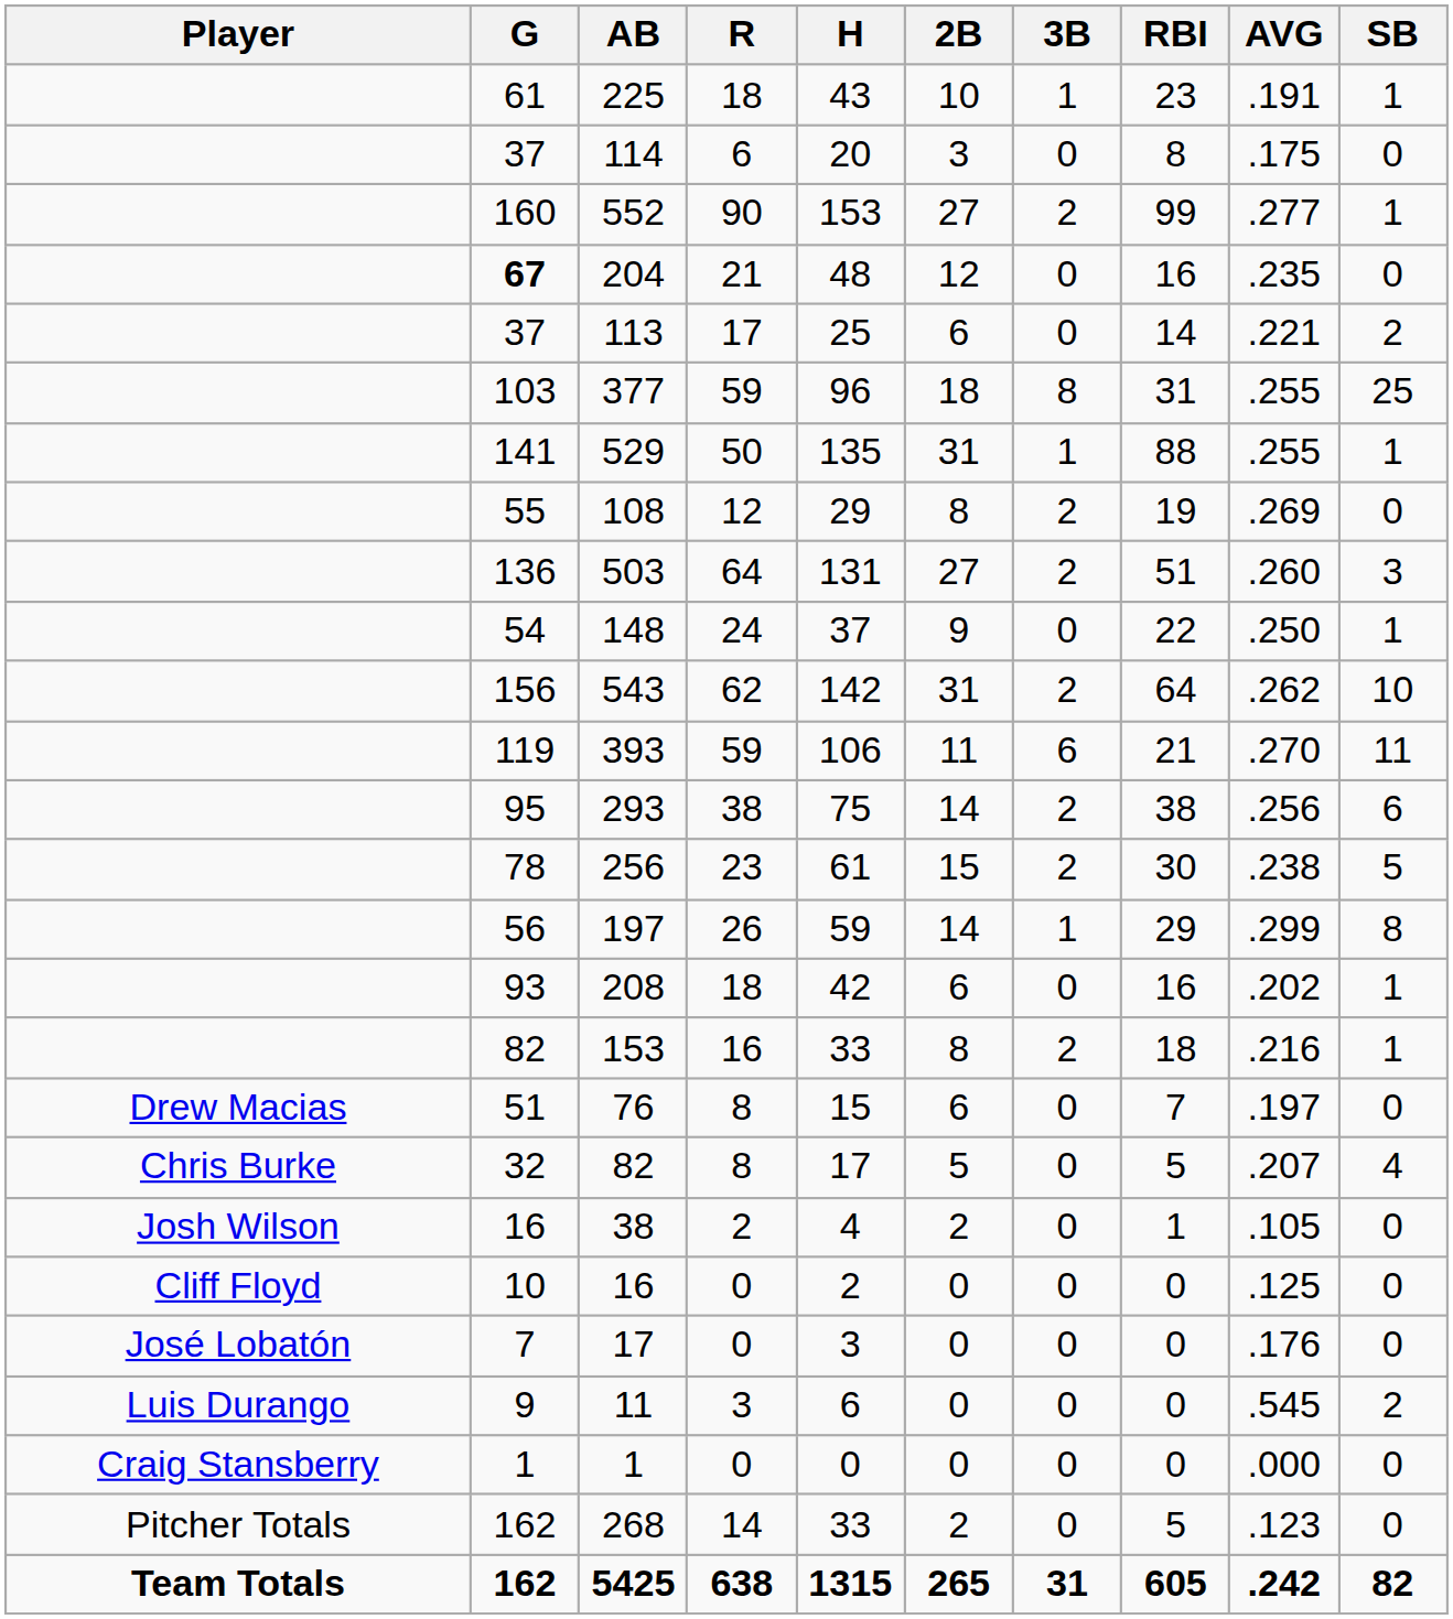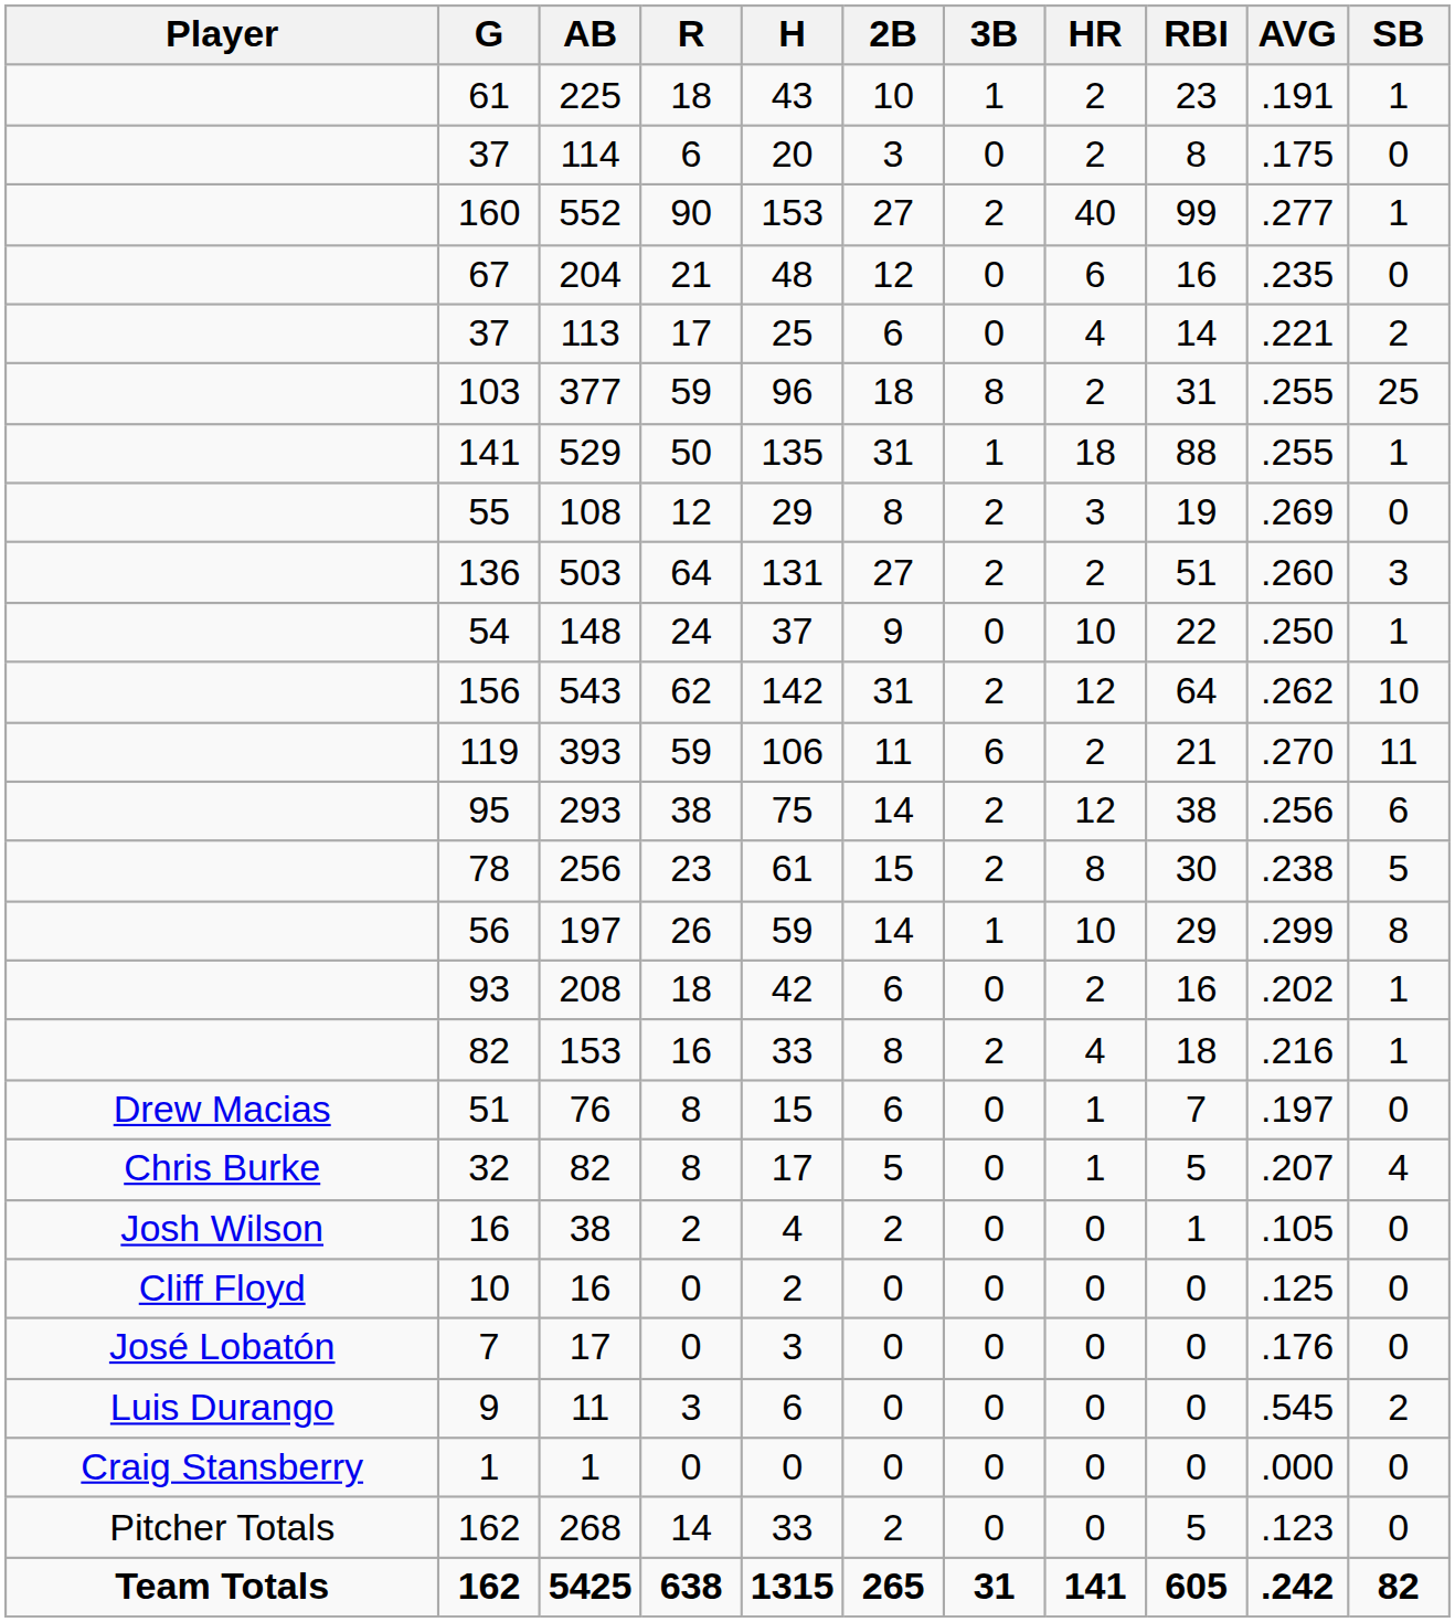 <table class="wikitable sortable">
 <tr>
 <th bgcolor="#DDDDFF" width="30%">Player</th>
 <th bgcolor="#DDDDFF" width="7%">G</th>
 <th bgcolor="#DDDDFF" width="7%">AB</th>
 <th bgcolor="#DDDDFF" width="7%">R</th>
 <th bgcolor="#DDDDFF" width="7%">H</th>
 <th bgcolor="#DDDDFF" width="7%">2B</th>
 <th bgcolor="#DDDDFF" width="7%">3B</th>
+<th bgcolor="#DDDDFF" width="7%">HR</th>
 <th bgcolor="#DDDDFF" width="7%">RBI</th>
 <th bgcolor="#DDDDFF" width="7%">AVG</th>
 <th bgcolor="#DDDDFF" width="7%">SB</th>
 </tr>
 <tr align="center">
 <td></td>
 <td>61</td>
 <td>225</td>
 <td>18</td>
 <td>43</td>
 <td>10</td>
 <td>1</td>
+<td>2</td>
 <td>23</td>
 <td>.191</td>
 <td>1</td>
 </tr>
 <tr align="center">
 <td></td>
 <td>37</td>
 <td>114</td>
 <td>6</td>
 <td>20</td>
 <td>3</td>
 <td>0</td>
+<td>2</td>
 <td>8</td>
 <td>.175</td>
 <td>0</td>
 </tr>
 <tr align="center">
 <td></td>
 <td>160</td>
 <td>552</td>
 <td>90</td>
 <td>153</td>
 <td>27</td>
 <td>2</td>
+<td>40</td>
 <td>99</td>
 <td>.277</td>
 <td>1</td>
 </tr>
 <tr align="center">
 <td></td>
-<td><strong>67</strong></td>
+<td>67</td>
 <td>204</td>
 <td>21</td>
 <td>48</td>
 <td>12</td>
 <td>0</td>
+<td>6</td>
 <td>16</td>
 <td>.235</td>
 <td>0</td>
 </tr>
 <tr align="center">
 <td></td>
 <td>37</td>
 <td>113</td>
 <td>17</td>
 <td>25</td>
 <td>6</td>
 <td>0</td>
+<td>4</td>
 <td>14</td>
 <td>.221</td>
 <td>2</td>
 </tr>
 <tr align="center">
 <td></td>
 <td>103</td>
 <td>377</td>
 <td>59</td>
 <td>96</td>
 <td>18</td>
 <td>8</td>
+<td>2</td>
 <td>31</td>
 <td>.255</td>
 <td>25</td>
 </tr>
 <tr align="center">
 <td></td>
 <td>141</td>
 <td>529</td>
 <td>50</td>
 <td>135</td>
 <td>31</td>
 <td>1</td>
+<td>18</td>
 <td>88</td>
 <td>.255</td>
 <td>1</td>
 </tr>
 <tr align="center">
 <td></td>
 <td>55</td>
 <td>108</td>
 <td>12</td>
 <td>29</td>
 <td>8</td>
 <td>2</td>
+<td>3</td>
 <td>19</td>
 <td>.269</td>
 <td>0</td>
 </tr>
 <tr align="center">
 <td></td>
 <td>136</td>
 <td>503</td>
 <td>64</td>
 <td>131</td>
 <td>27</td>
+<td>2</td>
 <td>2</td>
 <td>51</td>
 <td>.260</td>
 <td>3</td>
 </tr>
 <tr align="center">
 <td></td>
 <td>54</td>
 <td>148</td>
 <td>24</td>
 <td>37</td>
 <td>9</td>
 <td>0</td>
+<td>10</td>
 <td>22</td>
 <td>.250</td>
 <td>1</td>
 </tr>
 <tr align="center">
 <td></td>
 <td>156</td>
 <td>543</td>
 <td>62</td>
 <td>142</td>
 <td>31</td>
 <td>2</td>
+<td>12</td>
 <td>64</td>
 <td>.262</td>
 <td>10</td>
 </tr>
 <tr align="center">
 <td></td>
 <td>119</td>
 <td>393</td>
 <td>59</td>
 <td>106</td>
 <td>11</td>
 <td>6</td>
+<td>2</td>
 <td>21</td>
 <td>.270</td>
 <td>11</td>
 </tr>
 <tr align="center">
 <td></td>
 <td>95</td>
 <td>293</td>
 <td>38</td>
 <td>75</td>
 <td>14</td>
 <td>2</td>
+<td>12</td>
 <td>38</td>
 <td>.256</td>
 <td>6</td>
 </tr>
 <tr align="center">
 <td></td>
 <td>78</td>
 <td>256</td>
 <td>23</td>
 <td>61</td>
 <td>15</td>
 <td>2</td>
+<td>8</td>
 <td>30</td>
 <td>.238</td>
 <td>5</td>
 </tr>
 <tr align="center">
 <td></td>
 <td>56</td>
 <td>197</td>
 <td>26</td>
 <td>59</td>
 <td>14</td>
 <td>1</td>
+<td>10</td>
 <td>29</td>
 <td>.299</td>
 <td>8</td>
 </tr>
 <tr align="center">
 <td></td>
 <td>93</td>
 <td>208</td>
 <td>18</td>
 <td>42</td>
 <td>6</td>
 <td>0</td>
+<td>2</td>
 <td>16</td>
 <td>.202</td>
 <td>1</td>
 </tr>
 <tr align="center">
 <td></td>
 <td>82</td>
 <td>153</td>
 <td>16</td>
 <td>33</td>
 <td>8</td>
 <td>2</td>
+<td>4</td>
 <td>18</td>
 <td>.216</td>
 <td>1</td>
 </tr>
 <tr align=center>
 <td><a href='#'>Drew Macias</a></td>
 <td>51</td>
 <td>76</td>
 <td>8</td>
 <td>15</td>
 <td>6</td>
 <td>0</td>
+<td>1</td>
 <td>7</td>
 <td>.197</td>
 <td>0</td>
 </tr>
 <tr align=center>
 <td><a href='#'>Chris Burke</a></td>
 <td>32</td>
 <td>82</td>
 <td>8</td>
 <td>17</td>
 <td>5</td>
 <td>0</td>
+<td>1</td>
 <td>5</td>
 <td>.207</td>
 <td>4</td>
 </tr>
 <tr align=center>
 <td><a href='#'>Josh Wilson</a></td>
 <td>16</td>
 <td>38</td>
 <td>2</td>
 <td>4</td>
 <td>2</td>
 <td>0</td>
+<td>0</td>
 <td>1</td>
 <td>.105</td>
 <td>0</td>
 </tr>
 <tr align=center>
 <td><a href='#'>Cliff Floyd</a></td>
 <td>10</td>
 <td>16</td>
 <td>0</td>
 <td>2</td>
+<td>0</td>
 <td>0</td>
 <td>0</td>
 <td>0</td>
 <td>.125</td>
 <td>0</td>
 </tr>
 <tr align=center>
 <td><a href='#'>José Lobatón</a></td>
 <td>7</td>
 <td>17</td>
 <td>0</td>
 <td>3</td>
 <td>0</td>
 <td>0</td>
 <td>0</td>
+<td>0</td>
 <td>.176</td>
 <td>0</td>
 </tr>
 <tr align=center>
 <td><a href='#'>Luis Durango</a></td>
 <td>9</td>
 <td>11</td>
 <td>3</td>
 <td>6</td>
 <td>0</td>
 <td>0</td>
 <td>0</td>
+<td>0</td>
 <td>.545</td>
 <td>2</td>
 </tr>
 <tr align=center>
 <td><a href='#'>Craig Stansberry</a></td>
 <td>1</td>
 <td>1</td>
+<td>0</td>
 <td>0</td>
 <td>0</td>
 <td>0</td>
 <td>0</td>
 <td>0</td>
 <td>.000</td>
 <td>0</td>
 </tr>
 <tr align=center>
 <td>Pitcher Totals</td>
 <td>162</td>
 <td>268</td>
 <td>14</td>
 <td>33</td>
 <td>2</td>
 <td>0</td>
+<td>0</td>
 <td>5</td>
 <td>.123</td>
 <td>0</td>
 </tr>
 <tr align=center>
 <td><strong>Team Totals</strong></td>
 <td><strong>162</strong></td>
 <td><strong>5425</strong></td>
 <td><strong>638</strong></td>
 <td><strong>1315</strong></td>
 <td><strong>265</strong></td>
 <td><strong>31</strong></td>
+<td><strong>141</strong></td>
 <td><strong>605</strong></td>
 <td><strong>.242</strong></td>
 <td><strong>82</strong></td>
 </tr>
 </table>
